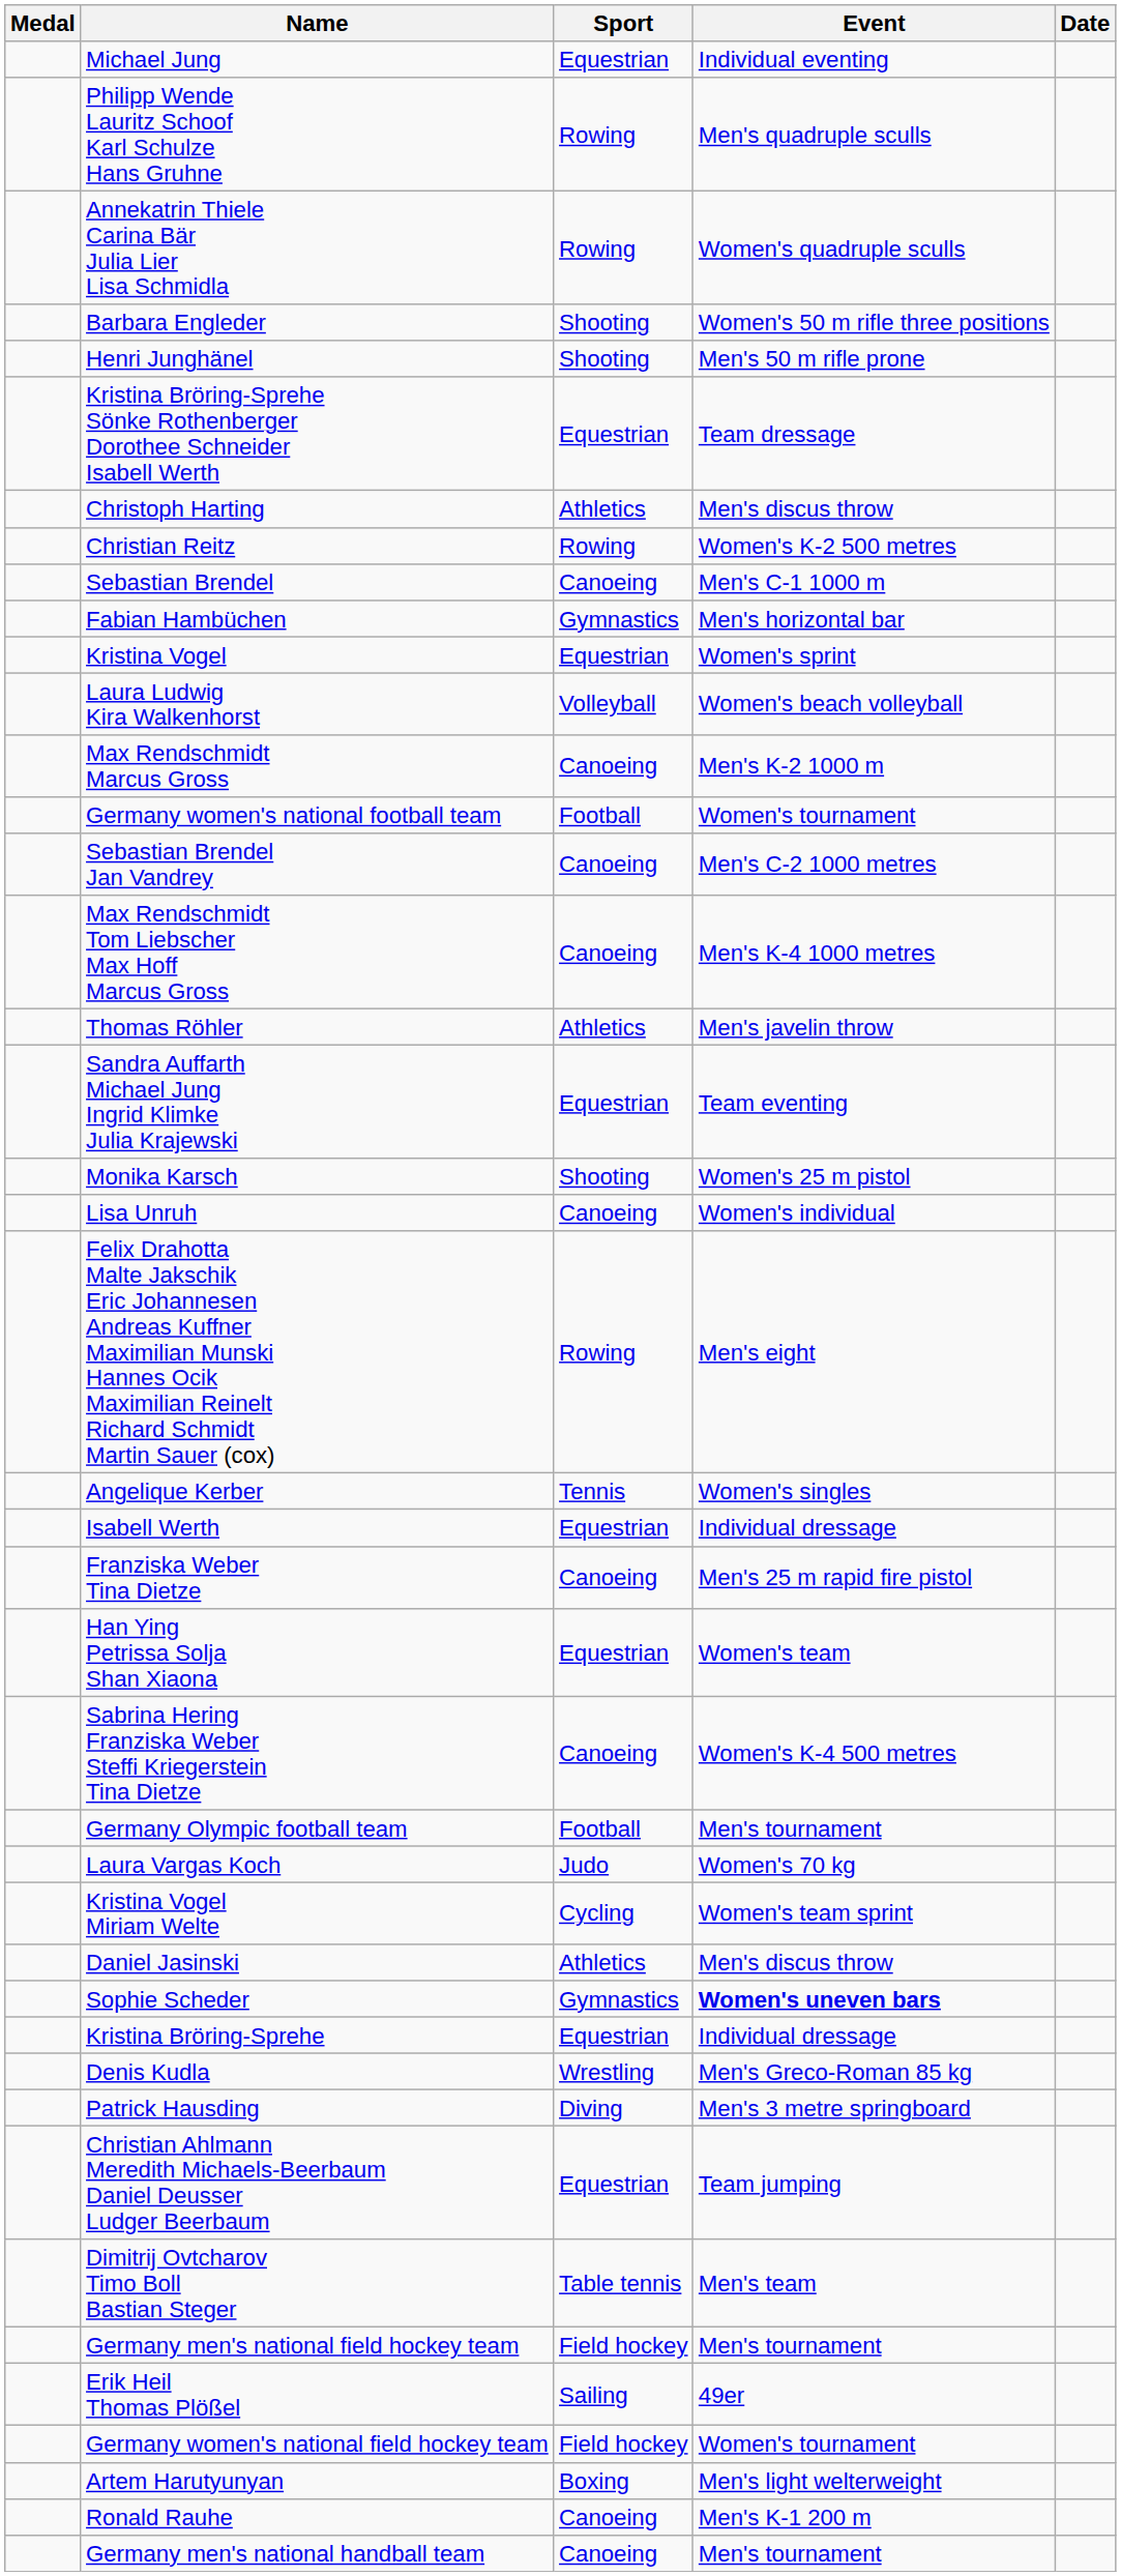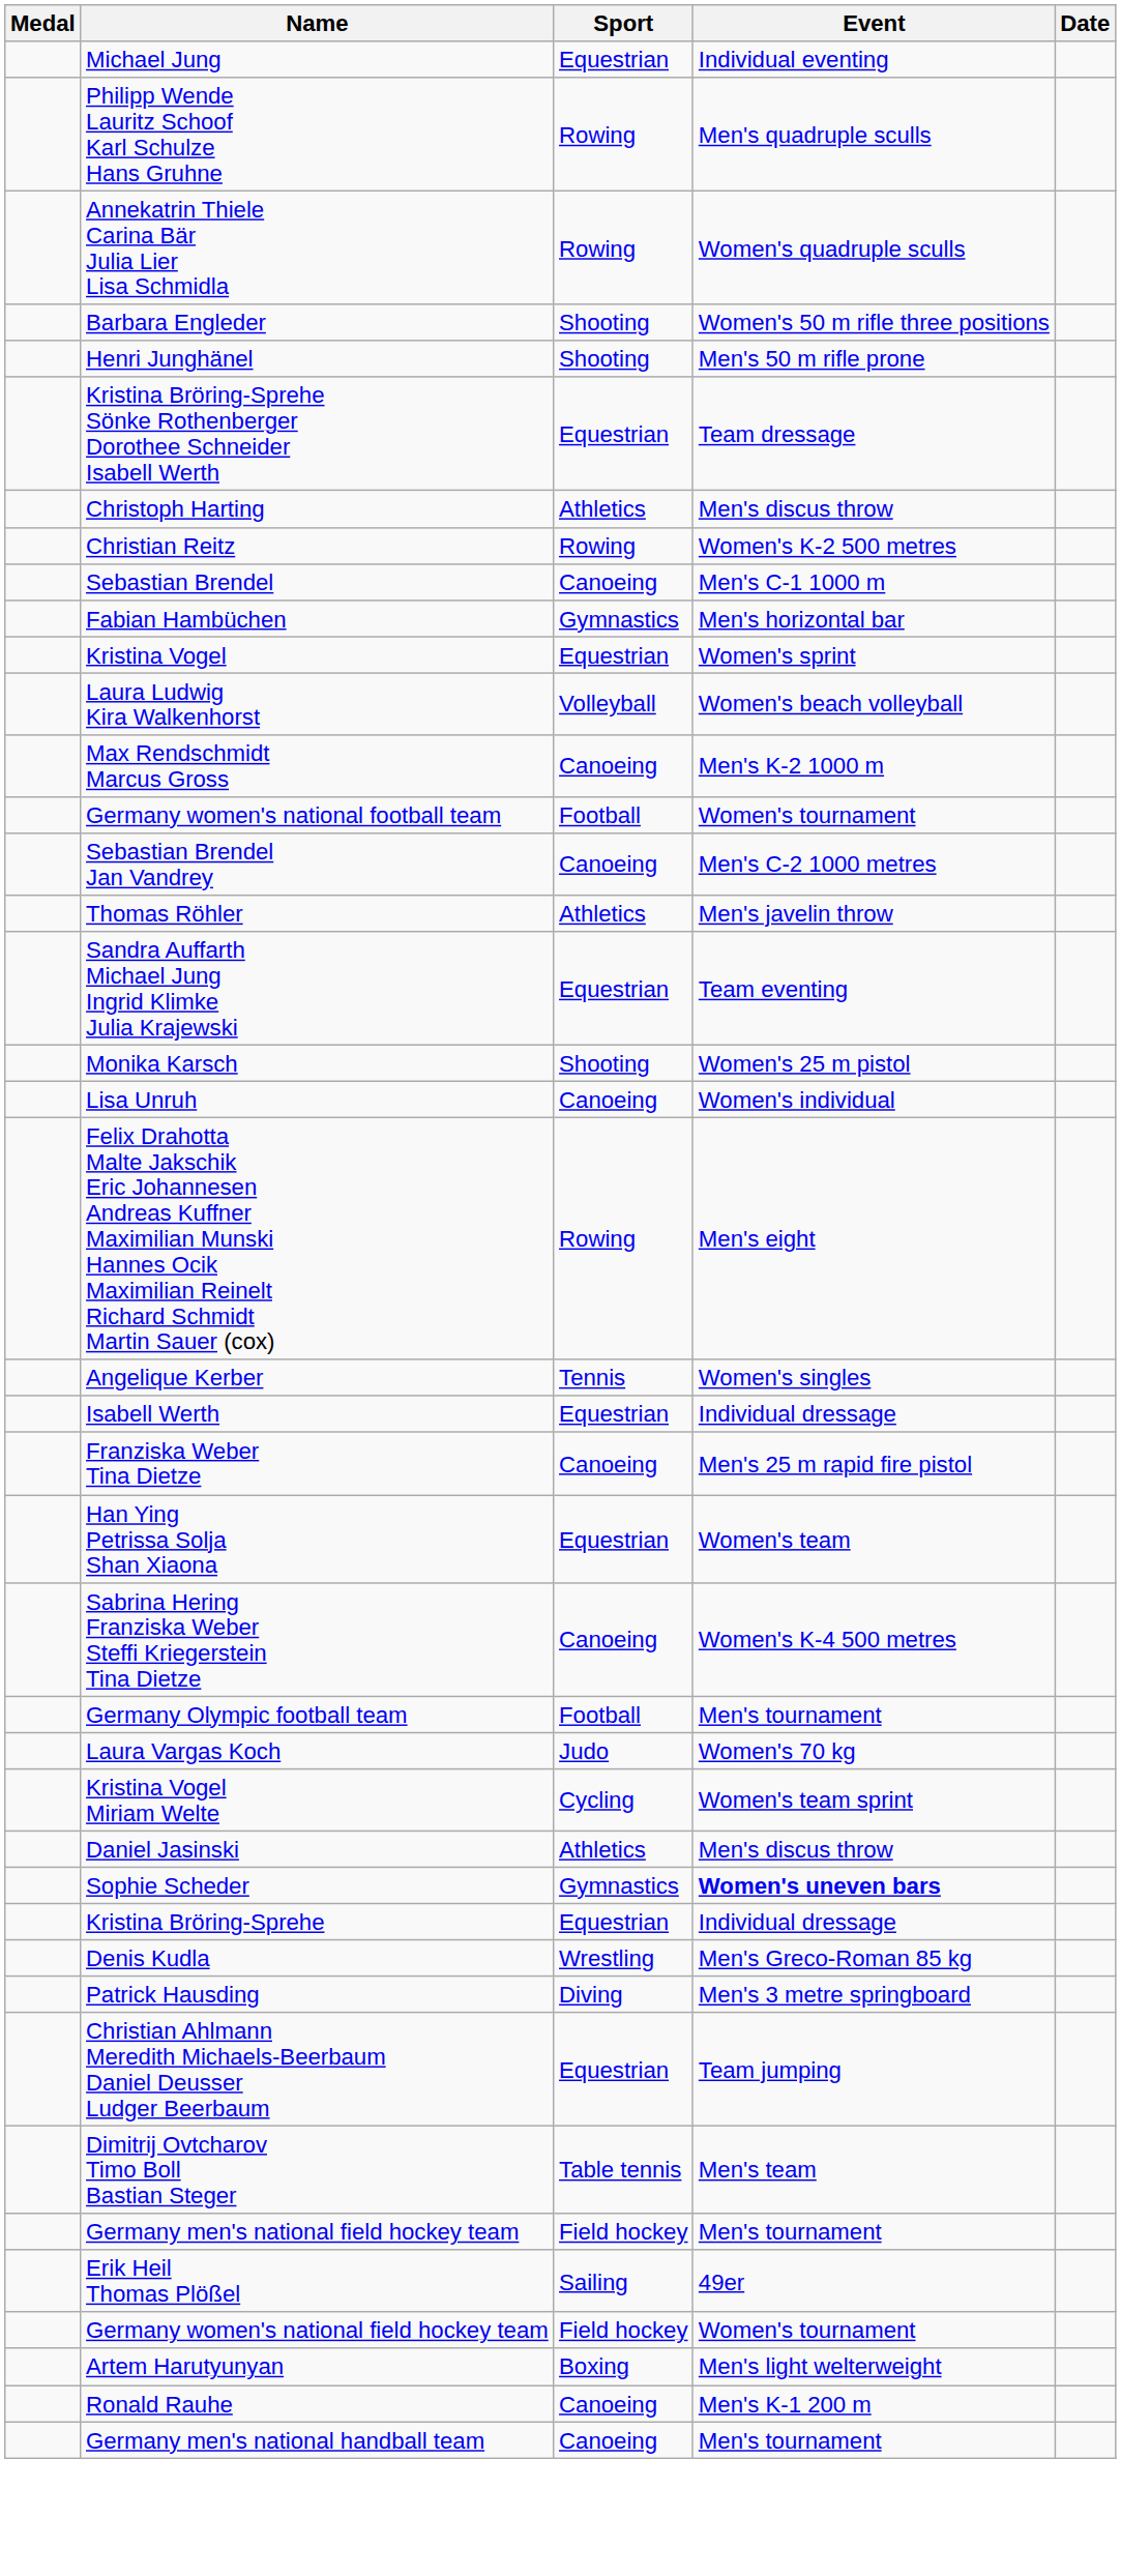 <table class="wikitable sortable" style="font-size: 95%;">
 <tr>
 <th>Medal</th>
 <th>Name</th>
 <th>Sport</th>
 <th>Event</th>
 <th>Date</th>
 </tr>
 <tr>
 <td></td>
 <td><a href='#'>Michael Jung</a></td>
 <td><a href='#'>Equestrian</a></td>
 <td><a href='#'>Individual eventing</a></td>
 <td></td>
 </tr>
 <tr>
 <td></td>
 <td><a href='#'>Philipp Wende</a><br><a href='#'>Lauritz Schoof</a><br><a href='#'>Karl Schulze</a><br><a href='#'>Hans Gruhne</a></td>
 <td><a href='#'>Rowing</a></td>
 <td><a href='#'>Men's quadruple sculls</a></td>
 <td></td>
 </tr>
 <tr>
 <td></td>
 <td><a href='#'>Annekatrin Thiele</a><br><a href='#'>Carina Bär</a><br><a href='#'>Julia Lier</a><br><a href='#'>Lisa Schmidla</a></td>
 <td><a href='#'>Rowing</a></td>
 <td><a href='#'>Women's quadruple sculls</a></td>
 <td></td>
 </tr>
 <tr>
 <td></td>
 <td><a href='#'>Barbara Engleder</a></td>
 <td><a href='#'>Shooting</a></td>
 <td><a href='#'>Women's 50 m rifle three positions</a></td>
 <td></td>
 </tr>
 <tr>
 <td></td>
 <td><a href='#'>Henri Junghänel</a></td>
 <td><a href='#'>Shooting</a></td>
 <td><a href='#'>Men's 50 m rifle prone</a></td>
 <td></td>
 </tr>
 <tr>
 <td></td>
 <td><a href='#'>Kristina Bröring-Sprehe</a><br><a href='#'>Sönke Rothenberger</a><br><a href='#'>Dorothee Schneider</a><br><a href='#'>Isabell Werth</a></td>
 <td><a href='#'>Equestrian</a></td>
 <td><a href='#'>Team dressage</a></td>
 <td></td>
 </tr>
 <tr>
 <td></td>
 <td><a href='#'>Christoph Harting</a></td>
 <td><a href='#'>Athletics</a></td>
 <td><a href='#'>Men's discus throw</a></td>
 <td></td>
 </tr>
 <tr>
 <td></td>
 <td><a href='#'>Christian Reitz</a></td>
 <td><a href='#'>Rowing</a></td>
 <td><a href='#'>Women's K-2 500 metres</a></td>
 <td></td>
 </tr>
 <tr>
 <td></td>
 <td><a href='#'>Sebastian Brendel</a></td>
 <td><a href='#'>Canoeing</a></td>
 <td><a href='#'>Men's C-1 1000 m</a></td>
 <td></td>
 </tr>
 <tr>
 <td></td>
 <td><a href='#'>Fabian Hambüchen</a></td>
 <td><a href='#'>Gymnastics</a></td>
 <td><a href='#'>Men's horizontal bar</a></td>
 <td></td>
 </tr>
 <tr>
 <td></td>
 <td><a href='#'>Kristina Vogel</a></td>
 <td><a href='#'>Equestrian</a></td>
 <td><a href='#'>Women's sprint</a></td>
 <td></td>
 </tr>
 <tr>
 <td></td>
 <td><a href='#'>Laura Ludwig</a><br><a href='#'>Kira Walkenhorst</a></td>
 <td><a href='#'>Volleyball</a></td>
 <td><a href='#'>Women's beach volleyball</a></td>
 <td></td>
 </tr>
 <tr>
 <td></td>
 <td><a href='#'>Max Rendschmidt</a><br><a href='#'>Marcus Gross</a></td>
 <td><a href='#'>Canoeing</a></td>
 <td><a href='#'>Men's K-2 1000 m</a></td>
 <td></td>
 </tr>
 <tr>
 <td></td>
 <td><a href='#'>Germany women's national football team</a><br></td>
 <td><a href='#'>Football</a></td>
 <td><a href='#'>Women's tournament</a></td>
 <td></td>
 </tr>
 <tr>
 <td></td>
 <td><a href='#'>Sebastian Brendel</a><br><a href='#'>Jan Vandrey</a></td>
 <td><a href='#'>Canoeing</a></td>
 <td><a href='#'>Men's C-2 1000 metres</a></td>
-<td></td>
-</tr>
-<tr>
-<td></td>
-<td><a href='#'>Max Rendschmidt</a><br><a href='#'>Tom Liebscher</a><br><a href='#'>Max Hoff</a><br><a href='#'>Marcus Gross</a></td>
-<td><a href='#'>Canoeing</a></td>
-<td><a href='#'>Men's K-4 1000 metres</a></td>
 <td></td>
 </tr>
 <tr>
 <td></td>
 <td><a href='#'>Thomas Röhler</a></td>
 <td><a href='#'>Athletics</a></td>
 <td><a href='#'>Men's javelin throw</a></td>
 <td></td>
 </tr>
 <tr>
 <td></td>
 <td><a href='#'>Sandra Auffarth</a><br><a href='#'>Michael Jung</a><br><a href='#'>Ingrid Klimke</a><br><a href='#'>Julia Krajewski</a></td>
 <td><a href='#'>Equestrian</a></td>
 <td><a href='#'>Team eventing</a></td>
 <td></td>
 </tr>
 <tr>
 <td></td>
 <td><a href='#'>Monika Karsch</a></td>
 <td><a href='#'>Shooting</a></td>
 <td><a href='#'>Women's 25 m pistol</a></td>
 <td></td>
 </tr>
 <tr>
 <td></td>
 <td><a href='#'>Lisa Unruh</a></td>
 <td><a href='#'>Canoeing</a></td>
 <td><a href='#'>Women's individual</a></td>
 <td></td>
 </tr>
 <tr>
 <td></td>
 <td><a href='#'>Felix Drahotta</a><br><a href='#'>Malte Jakschik</a><br><a href='#'>Eric Johannesen</a><br><a href='#'>Andreas Kuffner</a><br><a href='#'>Maximilian Munski</a><br><a href='#'>Hannes Ocik</a><br><a href='#'>Maximilian Reinelt</a><br><a href='#'>Richard Schmidt</a><br><a href='#'>Martin Sauer</a> (cox)</td>
 <td><a href='#'>Rowing</a></td>
 <td><a href='#'>Men's eight</a></td>
 <td></td>
 </tr>
 <tr>
 <td></td>
 <td><a href='#'>Angelique Kerber</a></td>
 <td><a href='#'>Tennis</a></td>
 <td><a href='#'>Women's singles</a></td>
 <td></td>
 </tr>
 <tr>
 <td></td>
 <td><a href='#'>Isabell Werth</a></td>
 <td><a href='#'>Equestrian</a></td>
 <td><a href='#'>Individual dressage</a></td>
 <td></td>
 </tr>
 <tr>
 <td></td>
 <td><a href='#'>Franziska Weber</a><br><a href='#'>Tina Dietze</a></td>
 <td><a href='#'>Canoeing</a></td>
 <td><a href='#'>Men's 25 m rapid fire pistol</a></td>
 <td></td>
 </tr>
 <tr>
 <td></td>
 <td><a href='#'>Han Ying</a><br><a href='#'>Petrissa Solja</a><br><a href='#'>Shan Xiaona</a></td>
 <td><a href='#'>Equestrian</a></td>
 <td><a href='#'>Women's team</a></td>
 <td></td>
 </tr>
 <tr>
 <td></td>
 <td><a href='#'>Sabrina Hering</a><br><a href='#'>Franziska Weber</a><br><a href='#'>Steffi Kriegerstein</a><br><a href='#'>Tina Dietze</a></td>
 <td><a href='#'>Canoeing</a></td>
 <td><a href='#'>Women's K-4 500 metres</a></td>
 <td></td>
 </tr>
 <tr>
 <td></td>
 <td><a href='#'>Germany Olympic football team</a><br></td>
 <td><a href='#'>Football</a></td>
 <td><a href='#'>Men's tournament</a></td>
 <td></td>
 </tr>
 <tr>
 <td></td>
 <td><a href='#'>Laura Vargas Koch</a></td>
 <td><a href='#'>Judo</a></td>
 <td><a href='#'>Women's  70 kg</a></td>
 <td></td>
 </tr>
 <tr>
 <td></td>
 <td><a href='#'>Kristina Vogel</a><br><a href='#'>Miriam Welte</a></td>
 <td><a href='#'>Cycling</a></td>
 <td><a href='#'>Women's team sprint</a></td>
 <td></td>
 </tr>
 <tr>
 <td></td>
 <td><a href='#'>Daniel Jasinski</a></td>
 <td><a href='#'>Athletics</a></td>
 <td><a href='#'>Men's discus throw</a></td>
 <td></td>
 </tr>
 <tr>
 <td></td>
 <td><a href='#'>Sophie Scheder</a></td>
 <td><a href='#'>Gymnastics</a></td>
 <td><strong><a href='#'>Women's uneven bars</a></strong></td>
 <td></td>
 </tr>
 <tr>
 <td></td>
 <td><a href='#'>Kristina Bröring-Sprehe</a></td>
 <td><a href='#'>Equestrian</a></td>
 <td><a href='#'>Individual dressage</a></td>
 <td></td>
 </tr>
 <tr>
 <td></td>
 <td><a href='#'>Denis Kudla</a></td>
 <td><a href='#'>Wrestling</a></td>
 <td><a href='#'>Men's Greco-Roman 85 kg</a></td>
 <td></td>
 </tr>
 <tr>
 <td></td>
 <td><a href='#'>Patrick Hausding</a></td>
 <td><a href='#'>Diving</a></td>
 <td><a href='#'>Men's 3 metre springboard</a></td>
 <td></td>
 </tr>
 <tr>
 <td></td>
 <td><a href='#'>Christian Ahlmann</a><br><a href='#'>Meredith Michaels-Beerbaum</a><br><a href='#'>Daniel Deusser</a><br><a href='#'>Ludger Beerbaum</a></td>
 <td><a href='#'>Equestrian</a></td>
 <td><a href='#'>Team jumping</a></td>
 <td></td>
 </tr>
 <tr>
 <td></td>
 <td><a href='#'>Dimitrij Ovtcharov</a><br><a href='#'>Timo Boll</a><br><a href='#'>Bastian Steger</a></td>
 <td><a href='#'>Table tennis</a></td>
 <td><a href='#'>Men's team</a></td>
 <td></td>
 </tr>
 <tr>
 <td></td>
 <td><a href='#'>Germany men's national field hockey team</a><br></td>
 <td><a href='#'>Field hockey</a></td>
 <td><a href='#'>Men's tournament</a></td>
 <td></td>
 </tr>
 <tr>
 <td></td>
 <td><a href='#'>Erik Heil</a><br><a href='#'>Thomas Plößel</a></td>
 <td><a href='#'>Sailing</a></td>
 <td><a href='#'>49er</a></td>
 <td></td>
 </tr>
 <tr>
 <td></td>
 <td><a href='#'>Germany women's national field hockey team</a><br></td>
 <td><a href='#'>Field hockey</a></td>
 <td><a href='#'>Women's tournament</a></td>
 <td></td>
 </tr>
 <tr>
 <td></td>
 <td><a href='#'>Artem Harutyunyan</a></td>
 <td><a href='#'>Boxing</a></td>
 <td><a href='#'>Men's light welterweight</a></td>
 <td></td>
 </tr>
 <tr>
 <td></td>
 <td><a href='#'>Ronald Rauhe</a></td>
 <td><a href='#'>Canoeing</a></td>
 <td><a href='#'>Men's K-1 200 m</a></td>
 <td></td>
 </tr>
 <tr>
 <td></td>
 <td><a href='#'>Germany men's national handball team</a><br></td>
 <td><a href='#'>Canoeing</a></td>
 <td><a href='#'>Men's tournament</a></td>
 <td></td>
 </tr>
 </table>
